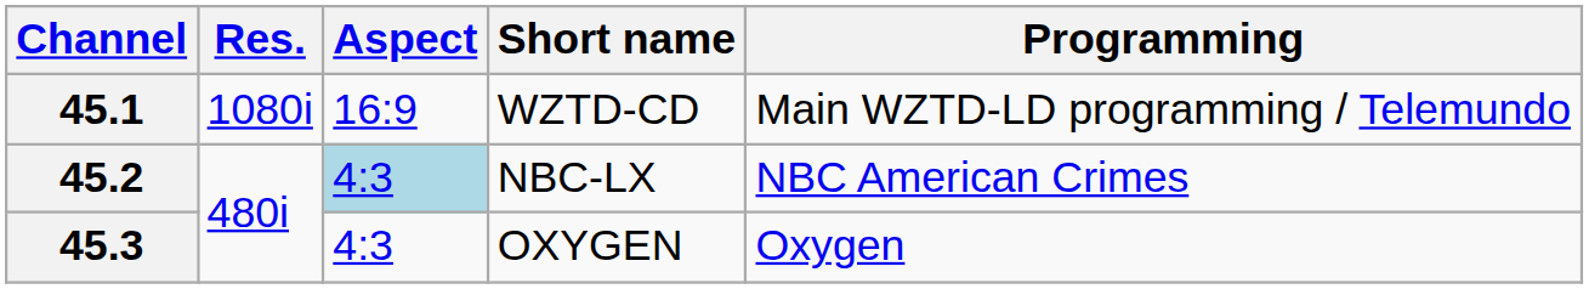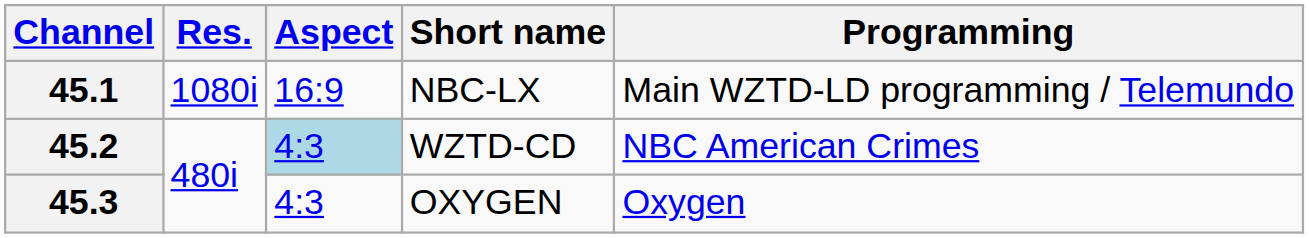 <table class="wikitable">
 <tr>
 <th scope = "col"><a href='#'>Channel</a></th>
 <th scope = "col"><a href='#'>Res.</a></th>
 <th scope = "col"><a href='#'>Aspect</a></th>
 <th scope = "col">Short name</th>
 <th scope = "col">Programming</th>
 </tr>
 <tr>
 <th scope = "row">45.1</th>
 <td><a href='#'>1080i</a></td>
 <td><a href='#'>16:9</a></td>
-<td>WZTD-CD</td>
+<td>NBC-LX</td>
 <td>Main WZTD-LD programming / <a href='#'>Telemundo</a></td>
 </tr>
 <tr>
 <th scope = "row">45.2</th>
 <td rowspan=2><a href='#'>480i</a></td>
 <td style="background: lightblue;"><a href='#'>4:3</a></td>
-<td>NBC-LX</td>
+<td>WZTD-CD</td>
 <td><a href='#'>NBC American Crimes</a></td>
 </tr>
 <tr>
 <th scope = "row">45.3</th>
 <td><a href='#'>4:3</a></td>
 <td>OXYGEN</td>
 <td><a href='#'>Oxygen</a></td>
 </tr>
 </table>
